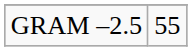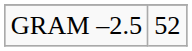 <table class="wikitable">
 <tr align="center">
 </tr>
 <tr align="center">
 <td>GRAM –2.5</td>
-<td>55</td>
+<td>52</td>
 </tr>
 </table>
